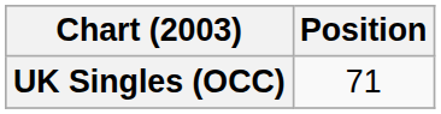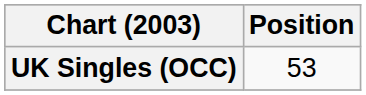 <table class="wikitable plainrowheaders" style="text-align:center">
 <tr>
 <th scope="col">Chart (2003)</th>
 <th scope="col">Position</th>
 </tr>
 <tr>
 <th scope="row">UK Singles (OCC)</th>
-<td>71</td>
+<td>53</td>
 </tr>
 </table>
